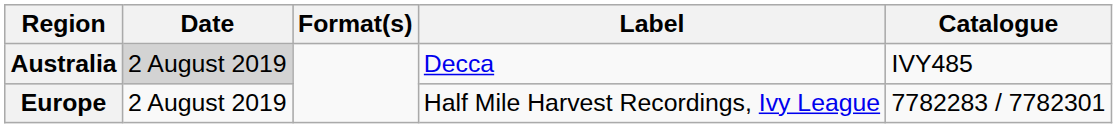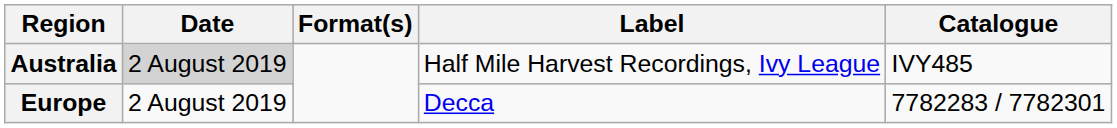 <table class="wikitable plainrowheaders">
 <tr>
 <th scope="col">Region</th>
 <th scope="col">Date</th>
 <th scope="col">Format(s)</th>
 <th scope="col">Label</th>
 <th scope="col">Catalogue</th>
 </tr>
 <tr>
 <th scope="row">Australia</th>
 <td style="background: lightgrey;">2 August 2019</td>
 <td rowspan="2"></td>
-<td><a href='#'>Decca</a></td>
+<td>Half Mile Harvest Recordings, <a href='#'>Ivy League</a></td>
 <td>IVY485</td>
 </tr>
 <tr>
 <th scope="row">Europe</th>
 <td>2 August 2019</td>
-<td>Half Mile Harvest Recordings, <a href='#'>Ivy League</a></td>
+<td><a href='#'>Decca</a></td>
 <td>7782283 / 7782301</td>
 </tr>
 </table>
